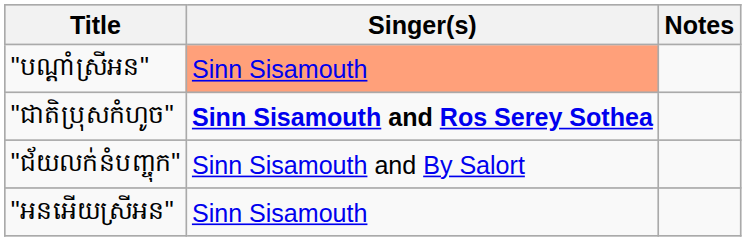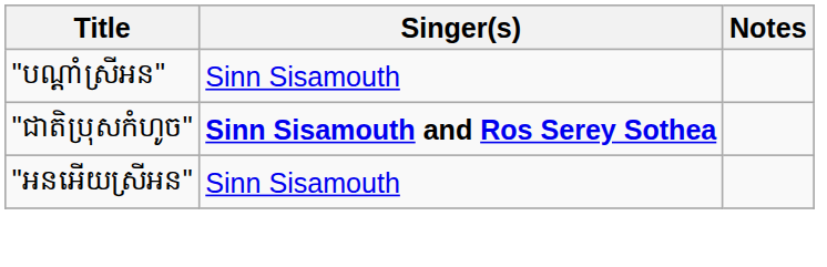 <table class="wikitable" style="font-size:95%;">
 <tr>
 <th>Title</th>
 <th>Singer(s)</th>
 <th>Notes</th>
 </tr>
 <tr>
 <td>"បណ្ដាំស្រីអន"</td>
-<td style="background: lightsalmon;"><a href='#'>Sinn Sisamouth</a></td>
+<td><a href='#'>Sinn Sisamouth</a></td>
 <td></td>
 </tr>
 <tr>
 <td>"ជាតិប្រុសកំហូច"</td>
 <td><strong><a href='#'>Sinn Sisamouth</a> and <a href='#'>Ros Serey Sothea</a></strong></td>
 <td></td>
 </tr>
 <tr>
-<td>"ជ័យលក់នំបញ្ចុក"</td>
-<td><a href='#'>Sinn Sisamouth</a> and <a href='#'>By Salort</a></td>
-<td></td>
-</tr>
-<tr>
 <td>"អនអើយស្រីអន"</td>
 <td><a href='#'>Sinn Sisamouth</a></td>
 <td></td>
 </tr>
 </table>
